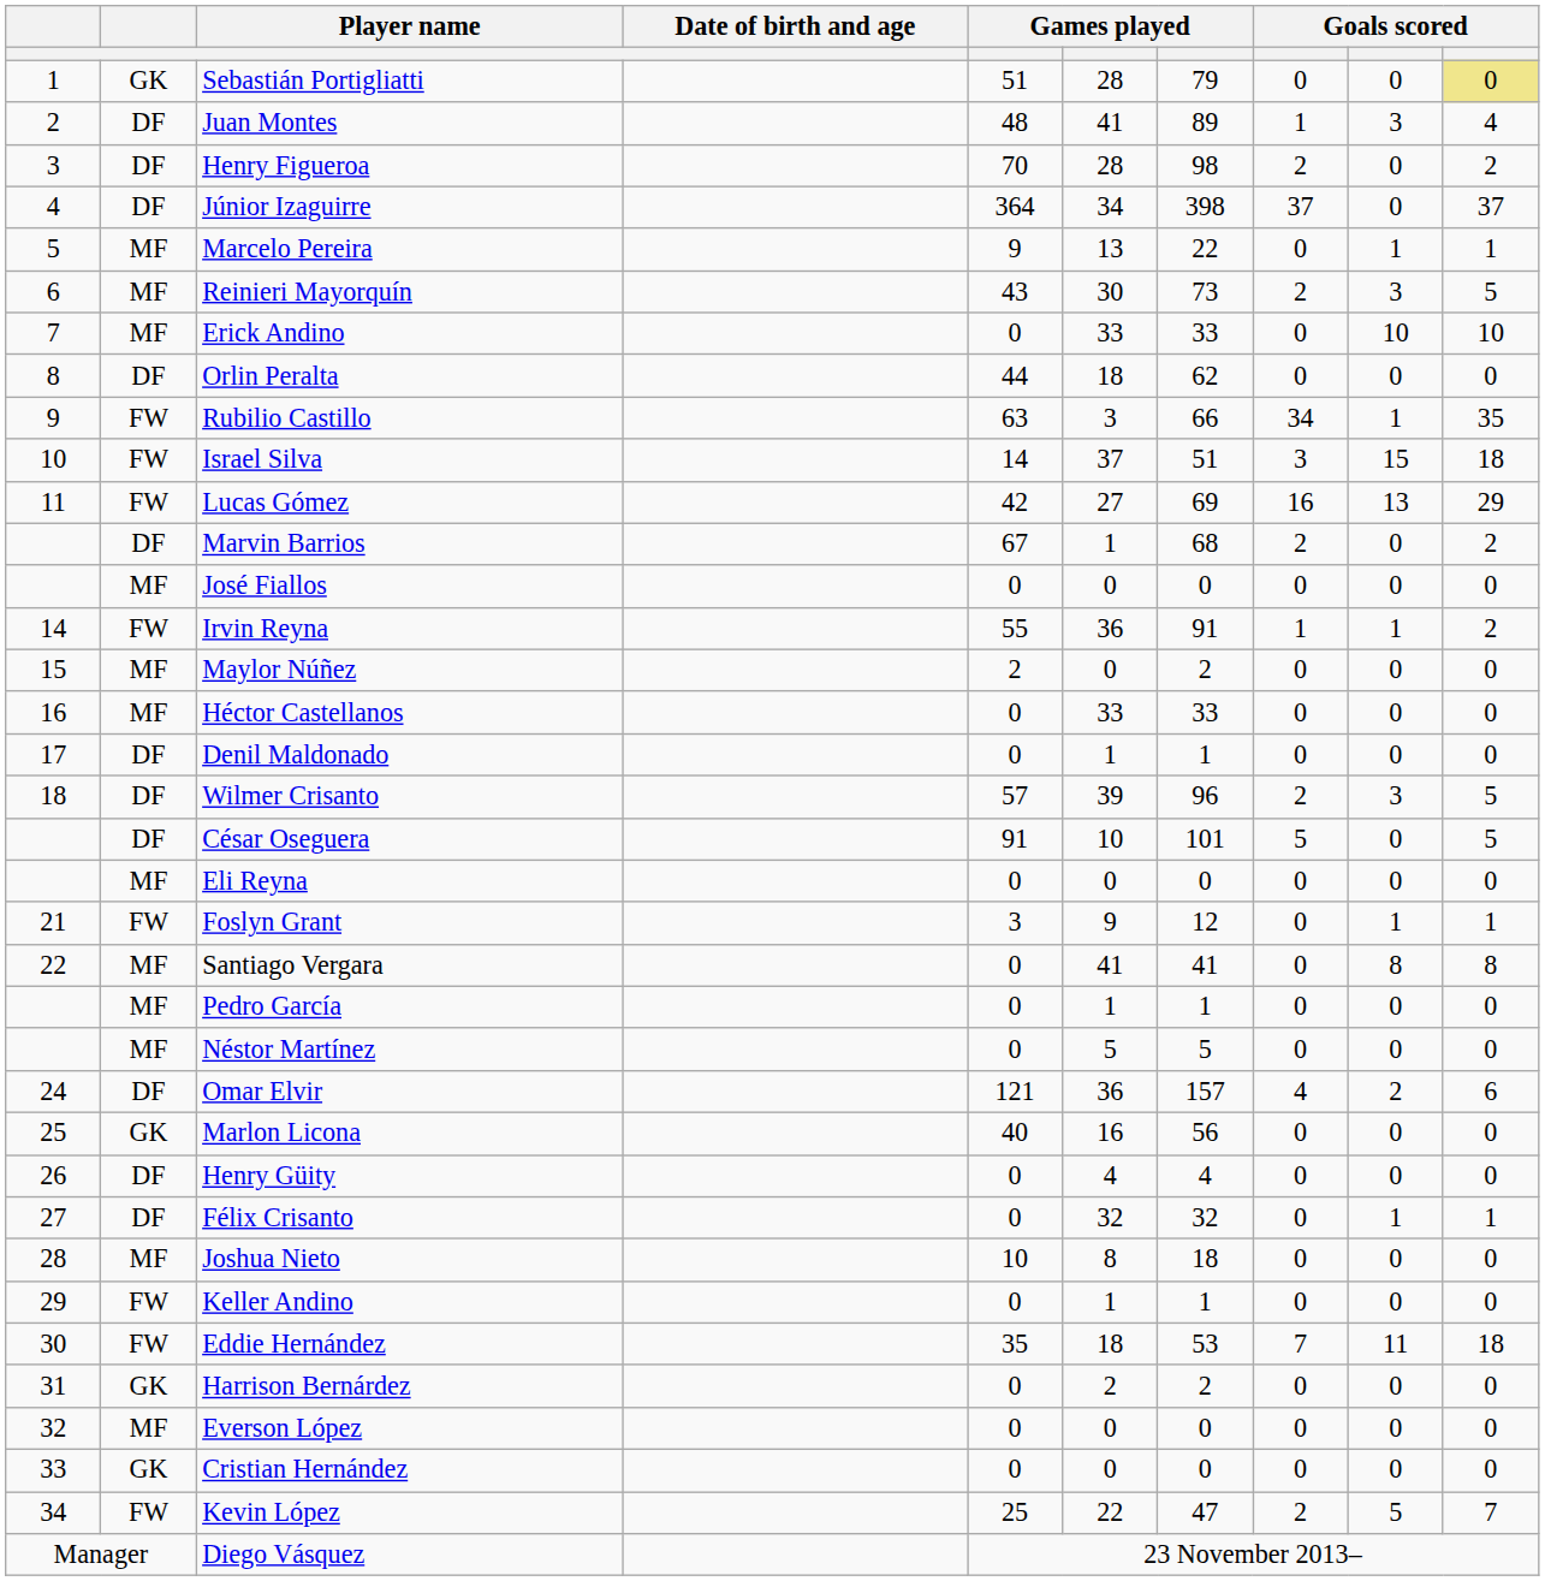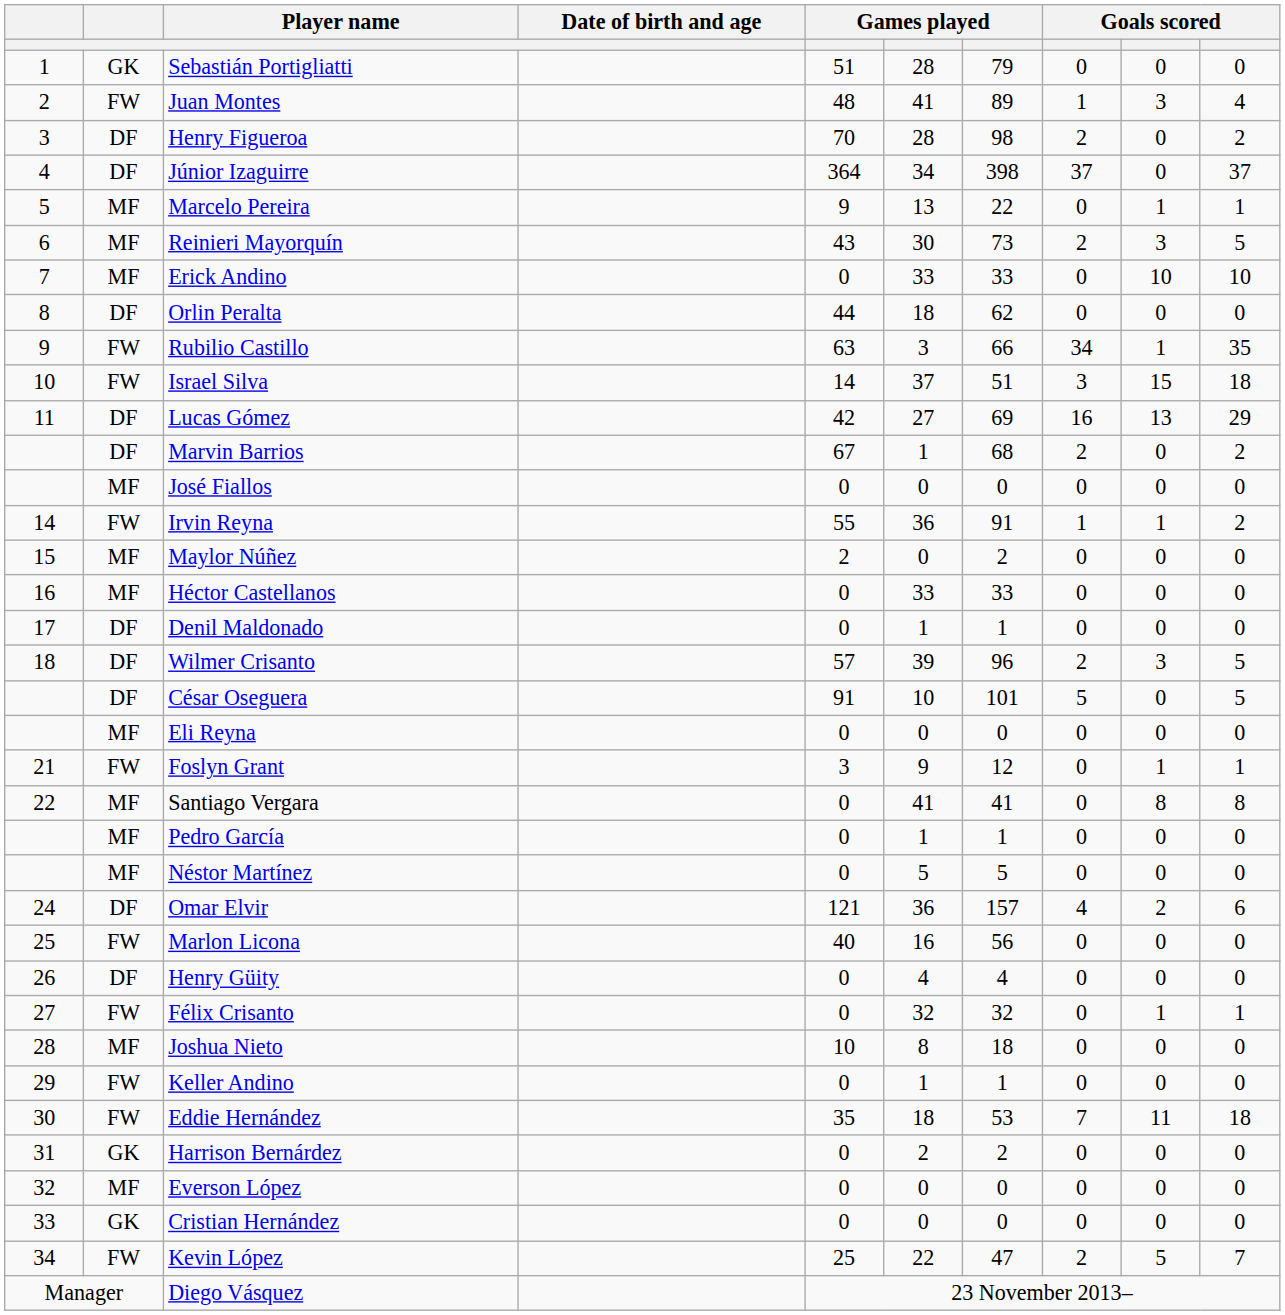 <table class="wikitable">
 <tr>
 <th style="width:50px;"></th>
 <th style="width:50px;"></th>
 <th style="width:250px;">Player name</th>
 <th style="width:200px;">Date of birth and age</th>
 <th style="width:150px;" colspan="3">Games played</th>
 <th style="width:150px;" colspan="3">Goals scored</th>
 </tr>
 <tr>
 <th colspan="4"></th>
 <th style="width:50px;"></th>
 <th style="width:50px;"></th>
 <th style="width:50px;"></th>
 <th style="width:50px;"></th>
 <th style="width:50px;"></th>
 <th style="width:50px;"></th>
 </tr>
 <tr style="text-align:center;">
 <td>1</td>
 <td>GK</td>
 <td style="text-align:left;"> <a href='#'>Sebastián Portigliatti</a></td>
 <td></td>
 <td>51</td>
 <td>28</td>
 <td>79</td>
 <td>0</td>
 <td>0</td>
-<td style="background: khaki;">0</td>
+<td>0</td>
 </tr>
 <tr style="text-align:center;">
 <td>2</td>
-<td>DF</td>
+<td>FW</td>
 <td style="text-align:left;"> <a href='#'>Juan Montes</a></td>
 <td></td>
 <td>48</td>
 <td>41</td>
 <td>89</td>
 <td>1</td>
 <td>3</td>
 <td>4</td>
 </tr>
 <tr style="text-align:center;">
 <td>3</td>
 <td>DF</td>
 <td style="text-align:left;"> <a href='#'>Henry Figueroa</a></td>
 <td></td>
 <td>70</td>
 <td>28</td>
 <td>98</td>
 <td>2</td>
 <td>0</td>
 <td>2</td>
 </tr>
 <tr style="text-align:center;">
 <td>4</td>
 <td>DF</td>
 <td style="text-align:left;"> <a href='#'>Júnior Izaguirre</a></td>
 <td></td>
 <td>364</td>
 <td>34</td>
 <td>398</td>
 <td>37</td>
 <td>0</td>
 <td>37</td>
 </tr>
 <tr style="text-align:center;">
 <td>5</td>
 <td>MF</td>
 <td style="text-align:left;"> <a href='#'>Marcelo Pereira</a></td>
 <td></td>
 <td>9</td>
 <td>13</td>
 <td>22</td>
 <td>0</td>
 <td>1</td>
 <td>1</td>
 </tr>
 <tr style="text-align:center;">
 <td>6</td>
 <td>MF</td>
 <td style="text-align:left;"> <a href='#'>Reinieri Mayorquín</a></td>
 <td></td>
 <td>43</td>
 <td>30</td>
 <td>73</td>
 <td>2</td>
 <td>3</td>
 <td>5</td>
 </tr>
 <tr style="text-align:center;">
 <td>7</td>
 <td>MF</td>
 <td style="text-align:left;"> <a href='#'>Erick Andino</a></td>
 <td></td>
 <td>0</td>
 <td>33</td>
 <td>33</td>
 <td>0</td>
 <td>10</td>
 <td>10</td>
 </tr>
 <tr style="text-align:center;">
 <td>8</td>
 <td>DF</td>
 <td style="text-align:left;"> <a href='#'>Orlin Peralta</a></td>
 <td></td>
 <td>44</td>
 <td>18</td>
 <td>62</td>
 <td>0</td>
 <td>0</td>
 <td>0</td>
 </tr>
 <tr style="text-align:center;">
 <td>9</td>
 <td>FW</td>
 <td style="text-align:left;"> <a href='#'>Rubilio Castillo</a></td>
 <td></td>
 <td>63</td>
 <td>3</td>
 <td>66</td>
 <td>34</td>
 <td>1</td>
 <td>35</td>
 </tr>
 <tr style="text-align:center;">
 <td>10</td>
 <td>FW</td>
 <td style="text-align:left;"> <a href='#'>Israel Silva</a></td>
 <td></td>
 <td>14</td>
 <td>37</td>
 <td>51</td>
 <td>3</td>
 <td>15</td>
 <td>18</td>
 </tr>
 <tr style="text-align:center;">
 <td>11</td>
-<td>FW</td>
+<td>DF</td>
 <td style="text-align:left;"> <a href='#'>Lucas Gómez</a></td>
 <td></td>
 <td>42</td>
 <td>27</td>
 <td>69</td>
 <td>16</td>
 <td>13</td>
 <td>29</td>
 </tr>
 <tr style="text-align:center;">
 <td></td>
 <td>DF</td>
 <td style="text-align:left;"> <a href='#'>Marvin Barrios</a></td>
 <td></td>
 <td>67</td>
 <td>1</td>
 <td>68</td>
 <td>2</td>
 <td>0</td>
 <td>2</td>
 </tr>
 <tr style="text-align:center;">
 <td></td>
 <td>MF</td>
 <td style="text-align:left;"> <a href='#'>José Fiallos</a></td>
 <td></td>
 <td>0</td>
 <td>0</td>
 <td>0</td>
 <td>0</td>
 <td>0</td>
 <td>0</td>
 </tr>
 <tr style="text-align:center;">
 <td>14</td>
 <td>FW</td>
 <td style="text-align:left;"> <a href='#'>Irvin Reyna</a></td>
 <td></td>
 <td>55</td>
 <td>36</td>
 <td>91</td>
 <td>1</td>
 <td>1</td>
 <td>2</td>
 </tr>
 <tr style="text-align:center;">
 <td>15</td>
 <td>MF</td>
 <td style="text-align:left;"> <a href='#'>Maylor Núñez</a></td>
 <td></td>
 <td>2</td>
 <td>0</td>
 <td>2</td>
 <td>0</td>
 <td>0</td>
 <td>0</td>
 </tr>
 <tr style="text-align:center;">
 <td>16</td>
 <td>MF</td>
 <td style="text-align:left;"> <a href='#'>Héctor Castellanos</a></td>
 <td></td>
 <td>0</td>
 <td>33</td>
 <td>33</td>
 <td>0</td>
 <td>0</td>
 <td>0</td>
 </tr>
 <tr style="text-align:center;">
 <td>17</td>
 <td>DF</td>
 <td style="text-align:left;"> <a href='#'>Denil Maldonado</a></td>
 <td></td>
 <td>0</td>
 <td>1</td>
 <td>1</td>
 <td>0</td>
 <td>0</td>
 <td>0</td>
 </tr>
 <tr style="text-align:center;">
 <td>18</td>
 <td>DF</td>
 <td style="text-align:left;"> <a href='#'>Wilmer Crisanto</a></td>
 <td></td>
 <td>57</td>
 <td>39</td>
 <td>96</td>
 <td>2</td>
 <td>3</td>
 <td>5</td>
 </tr>
 <tr style="text-align:center;">
 <td></td>
 <td>DF</td>
 <td style="text-align:left;"> <a href='#'>César Oseguera</a></td>
 <td></td>
 <td>91</td>
 <td>10</td>
 <td>101</td>
 <td>5</td>
 <td>0</td>
 <td>5</td>
 </tr>
 <tr style="text-align:center;">
 <td></td>
 <td>MF</td>
 <td style="text-align:left;"> <a href='#'>Eli Reyna</a></td>
 <td></td>
 <td>0</td>
 <td>0</td>
 <td>0</td>
 <td>0</td>
 <td>0</td>
 <td>0</td>
 </tr>
 <tr style="text-align:center;">
 <td>21</td>
 <td>FW</td>
 <td style="text-align:left;"> <a href='#'>Foslyn Grant</a></td>
 <td></td>
 <td>3</td>
 <td>9</td>
 <td>12</td>
 <td>0</td>
 <td>1</td>
 <td>1</td>
 </tr>
 <tr style="text-align:center;">
 <td>22</td>
 <td>MF</td>
 <td style="text-align:left;"> Santiago Vergara</td>
 <td></td>
 <td>0</td>
 <td>41</td>
 <td>41</td>
 <td>0</td>
 <td>8</td>
 <td>8</td>
 </tr>
 <tr style="text-align:center;">
 <td></td>
 <td>MF</td>
 <td style="text-align:left;"> <a href='#'>Pedro García</a></td>
 <td></td>
 <td>0</td>
 <td>1</td>
 <td>1</td>
 <td>0</td>
 <td>0</td>
 <td>0</td>
 </tr>
 <tr style="text-align:center;">
 <td></td>
 <td>MF</td>
 <td style="text-align:left;"> <a href='#'>Néstor Martínez</a></td>
 <td></td>
 <td>0</td>
 <td>5</td>
 <td>5</td>
 <td>0</td>
 <td>0</td>
 <td>0</td>
 </tr>
 <tr style="text-align:center;">
 <td>24</td>
 <td>DF</td>
 <td style="text-align:left;"> <a href='#'>Omar Elvir</a></td>
 <td></td>
 <td>121</td>
 <td>36</td>
 <td>157</td>
 <td>4</td>
 <td>2</td>
 <td>6</td>
 </tr>
 <tr style="text-align:center;">
 <td>25</td>
-<td>GK</td>
+<td>FW</td>
 <td style="text-align:left;"> <a href='#'>Marlon Licona</a></td>
 <td></td>
 <td>40</td>
 <td>16</td>
 <td>56</td>
 <td>0</td>
 <td>0</td>
 <td>0</td>
 </tr>
 <tr style="text-align:center;">
 <td>26</td>
 <td>DF</td>
 <td style="text-align:left;"> <a href='#'>Henry Güity</a></td>
 <td></td>
 <td>0</td>
 <td>4</td>
 <td>4</td>
 <td>0</td>
 <td>0</td>
 <td>0</td>
 </tr>
 <tr style="text-align:center;">
 <td>27</td>
-<td>DF</td>
+<td>FW</td>
 <td style="text-align:left;"> <a href='#'>Félix Crisanto</a></td>
 <td></td>
 <td>0</td>
 <td>32</td>
 <td>32</td>
 <td>0</td>
 <td>1</td>
 <td>1</td>
 </tr>
 <tr style="text-align:center;">
 <td>28</td>
 <td>MF</td>
 <td style="text-align:left;"> <a href='#'>Joshua Nieto</a></td>
 <td></td>
 <td>10</td>
 <td>8</td>
 <td>18</td>
 <td>0</td>
 <td>0</td>
 <td>0</td>
 </tr>
 <tr style="text-align:center;">
 <td>29</td>
 <td>FW</td>
 <td style="text-align:left;"> <a href='#'>Keller Andino</a></td>
 <td></td>
 <td>0</td>
 <td>1</td>
 <td>1</td>
 <td>0</td>
 <td>0</td>
 <td>0</td>
 </tr>
 <tr style="text-align:center;">
 <td>30</td>
 <td>FW</td>
 <td style="text-align:left;"> <a href='#'>Eddie Hernández</a></td>
 <td></td>
 <td>35</td>
 <td>18</td>
 <td>53</td>
 <td>7</td>
 <td>11</td>
 <td>18</td>
 </tr>
 <tr style="text-align:center;">
 <td>31</td>
 <td>GK</td>
 <td style="text-align:left;"> <a href='#'>Harrison Bernárdez</a></td>
 <td></td>
 <td>0</td>
 <td>2</td>
 <td>2</td>
 <td>0</td>
 <td>0</td>
 <td>0</td>
 </tr>
 <tr style="text-align:center;">
 <td>32</td>
 <td>MF</td>
 <td style="text-align:left;"> <a href='#'>Everson López</a></td>
 <td></td>
 <td>0</td>
 <td>0</td>
 <td>0</td>
 <td>0</td>
 <td>0</td>
 <td>0</td>
 </tr>
 <tr style="text-align:center;">
 <td>33</td>
 <td>GK</td>
 <td style="text-align:left;"> <a href='#'>Cristian Hernández</a></td>
 <td></td>
 <td>0</td>
 <td>0</td>
 <td>0</td>
 <td>0</td>
 <td>0</td>
 <td>0</td>
 </tr>
 <tr style="text-align:center;">
 <td>34</td>
 <td>FW</td>
 <td style="text-align:left;"> <a href='#'>Kevin López</a></td>
 <td></td>
 <td>25</td>
 <td>22</td>
 <td>47</td>
 <td>2</td>
 <td>5</td>
 <td>7</td>
 </tr>
 <tr style="text-align:center;">
 <td colspan="2">Manager</td>
 <td style="text-align:left;"> <a href='#'>Diego Vásquez</a></td>
 <td></td>
 <td colspan="6">23 November 2013–</td>
 </tr>
 </table>
